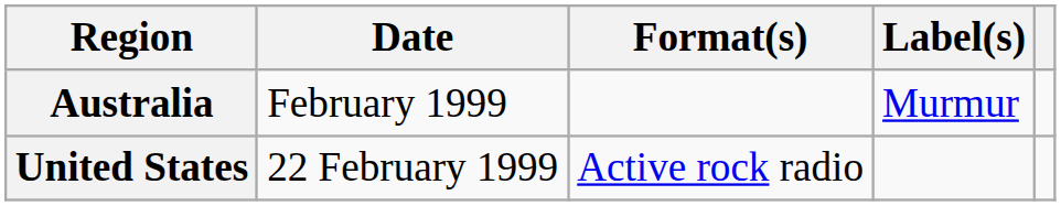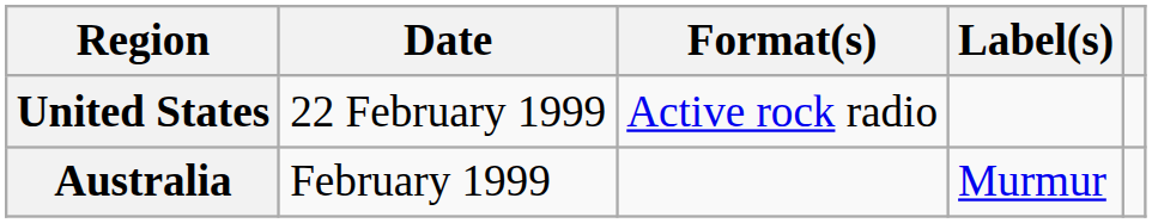 <table class="wikitable plainrowheaders">
 <tr>
 <th scope="col">Region</th>
 <th scope="col">Date</th>
 <th scope="col">Format(s)</th>
 <th scope="col">Label(s)</th>
 <th scope="col"></th>
 </tr>
 <tr>
+<th scope="row">United States</th>
+<td>22 February 1999</td>
+<td><a href='#'>Active rock</a> radio</td>
+<td></td>
+<td></td>
+</tr>
+<tr>
 <th scope="row">Australia</th>
 <td>February 1999</td>
 <td></td>
 <td><a href='#'>Murmur</a></td>
 <td></td>
 </tr>
-<tr>
-<th scope="row">United States</th>
-<td>22 February 1999</td>
-<td><a href='#'>Active rock</a> radio</td>
-<td></td>
-<td></td>
-</tr>
 </table>
